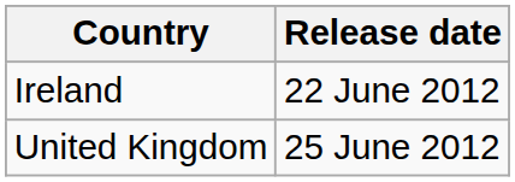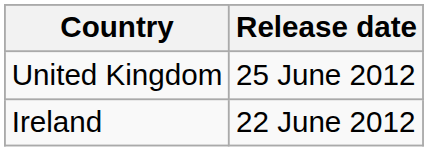 <table class="wikitable">
 <tr>
 <th>Country</th>
 <th>Release date</th>
 </tr>
 <tr>
+<td>United Kingdom</td>
+<td>25 June 2012</td>
+</tr>
+<tr>
 <td>Ireland</td>
 <td>22 June 2012</td>
 </tr>
-<tr>
-<td>United Kingdom</td>
-<td>25 June 2012</td>
-</tr>
 </table>
